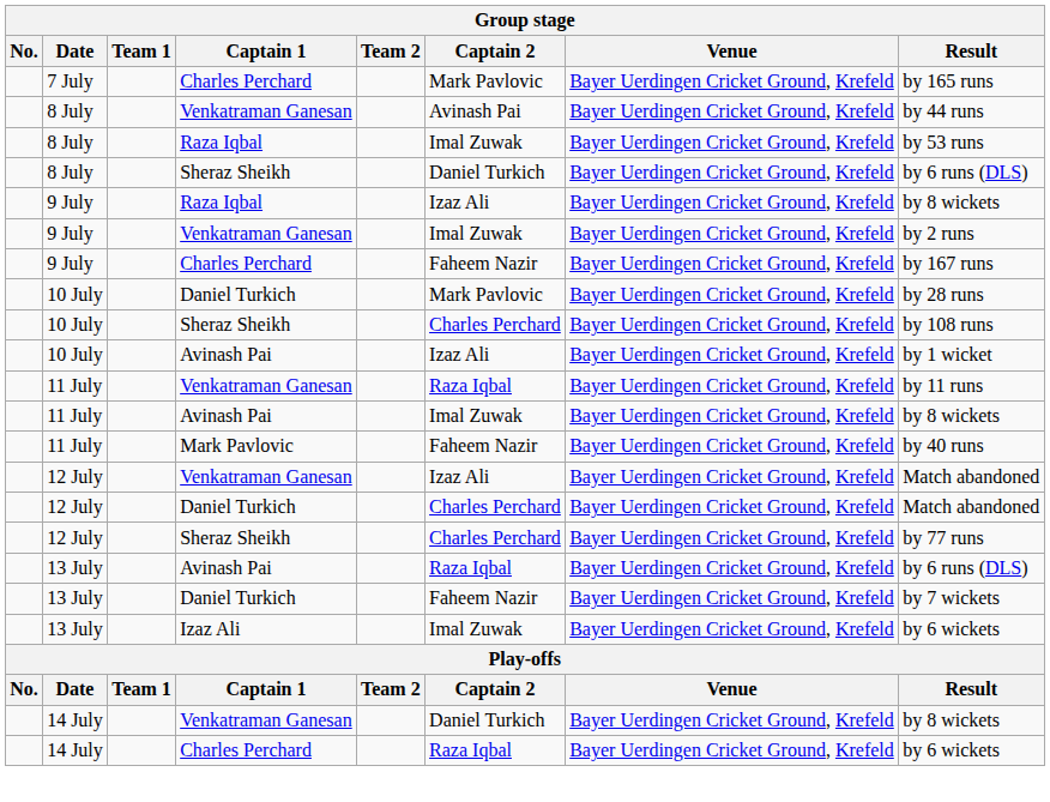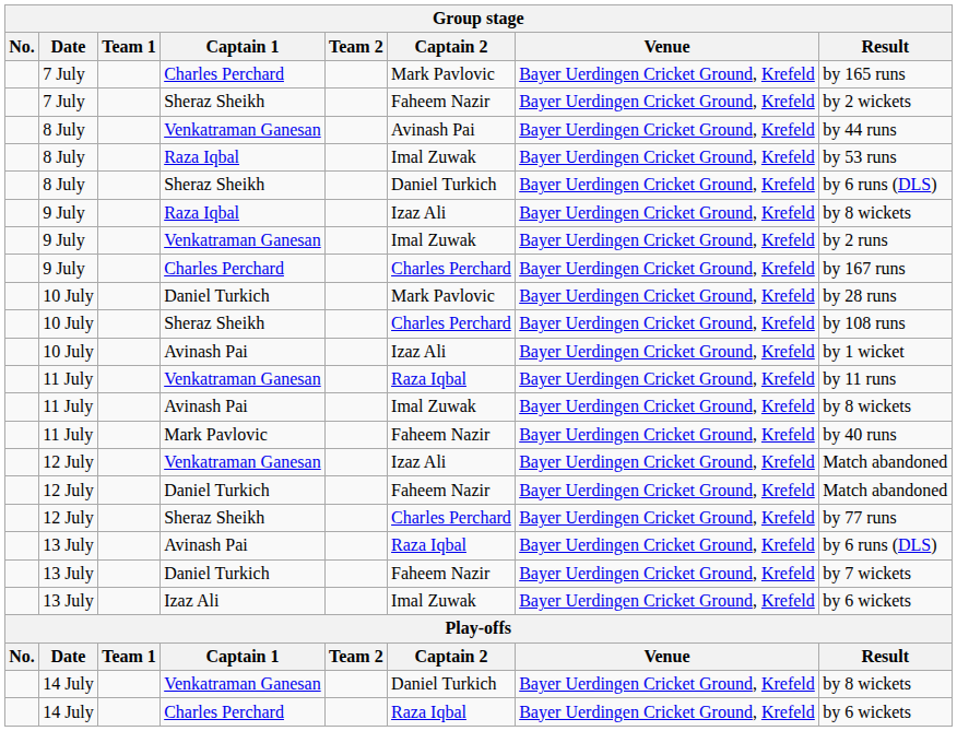 <table class="wikitable">
 <tr>
 <th colspan="8">Group stage</th>
 </tr>
 <tr>
 <th>No.</th>
 <th>Date</th>
 <th>Team 1</th>
 <th>Captain 1</th>
 <th>Team 2</th>
 <th>Captain 2</th>
 <th>Venue</th>
 <th>Result</th>
 </tr>
 <tr>
 <td></td>
 <td>7 July</td>
 <td></td>
 <td><a href='#'>Charles Perchard</a></td>
 <td></td>
 <td>Mark Pavlovic</td>
 <td><a href='#'>Bayer Uerdingen Cricket Ground</a>, <a href='#'>Krefeld</a></td>
 <td> by 165 runs</td>
+</tr>
+<tr>
+<td></td>
+<td>7 July</td>
+<td></td>
+<td>Sheraz Sheikh</td>
+<td></td>
+<td>Faheem Nazir</td>
+<td><a href='#'>Bayer Uerdingen Cricket Ground</a>, <a href='#'>Krefeld</a></td>
+<td> by 2 wickets</td>
 </tr>
 <tr>
 <td></td>
 <td>8 July</td>
 <td></td>
 <td><a href='#'>Venkatraman Ganesan</a></td>
 <td></td>
 <td>Avinash Pai</td>
 <td><a href='#'>Bayer Uerdingen Cricket Ground</a>, <a href='#'>Krefeld</a></td>
 <td> by 44 runs</td>
 </tr>
 <tr>
 <td></td>
 <td>8 July</td>
 <td></td>
 <td><a href='#'>Raza Iqbal</a></td>
 <td></td>
 <td>Imal Zuwak</td>
 <td><a href='#'>Bayer Uerdingen Cricket Ground</a>, <a href='#'>Krefeld</a></td>
 <td> by 53 runs</td>
 </tr>
 <tr>
 <td></td>
 <td>8 July</td>
 <td></td>
 <td>Sheraz Sheikh</td>
 <td></td>
 <td>Daniel Turkich</td>
 <td><a href='#'>Bayer Uerdingen Cricket Ground</a>, <a href='#'>Krefeld</a></td>
 <td> by 6 runs (<a href='#'>DLS</a>)</td>
 </tr>
 <tr>
 <td></td>
 <td>9 July</td>
 <td></td>
 <td><a href='#'>Raza Iqbal</a></td>
 <td></td>
 <td>Izaz Ali</td>
 <td><a href='#'>Bayer Uerdingen Cricket Ground</a>, <a href='#'>Krefeld</a></td>
 <td> by 8 wickets</td>
 </tr>
 <tr>
 <td></td>
 <td>9 July</td>
 <td></td>
 <td><a href='#'>Venkatraman Ganesan</a></td>
 <td></td>
 <td>Imal Zuwak</td>
 <td><a href='#'>Bayer Uerdingen Cricket Ground</a>, <a href='#'>Krefeld</a></td>
 <td> by 2 runs</td>
 </tr>
 <tr>
 <td></td>
 <td>9 July</td>
 <td></td>
 <td><a href='#'>Charles Perchard</a></td>
 <td></td>
-<td>Faheem Nazir</td>
+<td><a href='#'>Charles Perchard</a></td>
 <td><a href='#'>Bayer Uerdingen Cricket Ground</a>, <a href='#'>Krefeld</a></td>
 <td> by 167 runs</td>
 </tr>
 <tr>
 <td></td>
 <td>10 July</td>
 <td></td>
 <td>Daniel Turkich</td>
 <td></td>
 <td>Mark Pavlovic</td>
 <td><a href='#'>Bayer Uerdingen Cricket Ground</a>, <a href='#'>Krefeld</a></td>
 <td> by 28 runs</td>
 </tr>
 <tr>
 <td></td>
 <td>10 July</td>
 <td></td>
 <td>Sheraz Sheikh</td>
 <td></td>
 <td><a href='#'>Charles Perchard</a></td>
 <td><a href='#'>Bayer Uerdingen Cricket Ground</a>, <a href='#'>Krefeld</a></td>
 <td> by 108 runs</td>
 </tr>
 <tr>
 <td></td>
 <td>10 July</td>
 <td></td>
 <td>Avinash Pai</td>
 <td></td>
 <td>Izaz Ali</td>
 <td><a href='#'>Bayer Uerdingen Cricket Ground</a>, <a href='#'>Krefeld</a></td>
 <td> by 1 wicket</td>
 </tr>
 <tr>
 <td></td>
 <td>11 July</td>
 <td></td>
 <td><a href='#'>Venkatraman Ganesan</a></td>
 <td></td>
 <td><a href='#'>Raza Iqbal</a></td>
 <td><a href='#'>Bayer Uerdingen Cricket Ground</a>, <a href='#'>Krefeld</a></td>
 <td> by 11 runs</td>
 </tr>
 <tr>
 <td></td>
 <td>11 July</td>
 <td></td>
 <td>Avinash Pai</td>
 <td></td>
 <td>Imal Zuwak</td>
 <td><a href='#'>Bayer Uerdingen Cricket Ground</a>, <a href='#'>Krefeld</a></td>
 <td> by 8 wickets</td>
 </tr>
 <tr>
 <td></td>
 <td>11 July</td>
 <td></td>
 <td>Mark Pavlovic</td>
 <td></td>
 <td>Faheem Nazir</td>
 <td><a href='#'>Bayer Uerdingen Cricket Ground</a>, <a href='#'>Krefeld</a></td>
 <td> by 40 runs</td>
 </tr>
 <tr>
 <td></td>
 <td>12 July</td>
 <td></td>
 <td><a href='#'>Venkatraman Ganesan</a></td>
 <td></td>
 <td>Izaz Ali</td>
 <td><a href='#'>Bayer Uerdingen Cricket Ground</a>, <a href='#'>Krefeld</a></td>
 <td>Match abandoned</td>
 </tr>
 <tr>
 <td></td>
 <td>12 July</td>
 <td></td>
 <td>Daniel Turkich</td>
 <td></td>
-<td><a href='#'>Charles Perchard</a></td>
+<td>Faheem Nazir</td>
 <td><a href='#'>Bayer Uerdingen Cricket Ground</a>, <a href='#'>Krefeld</a></td>
 <td>Match abandoned</td>
 </tr>
 <tr>
 <td></td>
 <td>12 July</td>
 <td></td>
 <td>Sheraz Sheikh</td>
 <td></td>
 <td><a href='#'>Charles Perchard</a></td>
 <td><a href='#'>Bayer Uerdingen Cricket Ground</a>, <a href='#'>Krefeld</a></td>
 <td> by 77 runs</td>
 </tr>
 <tr>
 <td></td>
 <td>13 July</td>
 <td></td>
 <td>Avinash Pai</td>
 <td></td>
 <td><a href='#'>Raza Iqbal</a></td>
 <td><a href='#'>Bayer Uerdingen Cricket Ground</a>, <a href='#'>Krefeld</a></td>
 <td> by 6 runs (<a href='#'>DLS</a>)</td>
 </tr>
 <tr>
 <td></td>
 <td>13 July</td>
 <td></td>
 <td>Daniel Turkich</td>
 <td></td>
 <td>Faheem Nazir</td>
 <td><a href='#'>Bayer Uerdingen Cricket Ground</a>, <a href='#'>Krefeld</a></td>
 <td> by 7 wickets</td>
 </tr>
 <tr>
 <td></td>
 <td>13 July</td>
 <td></td>
 <td>Izaz Ali</td>
 <td></td>
 <td>Imal Zuwak</td>
 <td><a href='#'>Bayer Uerdingen Cricket Ground</a>, <a href='#'>Krefeld</a></td>
 <td> by 6 wickets</td>
 </tr>
 <tr>
 <th colspan="8">Play-offs</th>
 </tr>
 <tr>
 <th>No.</th>
 <th>Date</th>
 <th>Team 1</th>
 <th>Captain 1</th>
 <th>Team 2</th>
 <th>Captain 2</th>
 <th>Venue</th>
 <th>Result</th>
 </tr>
 <tr>
 <td></td>
 <td>14 July</td>
 <td></td>
 <td><a href='#'>Venkatraman Ganesan</a></td>
 <td></td>
 <td>Daniel Turkich</td>
 <td><a href='#'>Bayer Uerdingen Cricket Ground</a>, <a href='#'>Krefeld</a></td>
 <td> by 8 wickets</td>
 </tr>
 <tr>
 <td></td>
 <td>14 July</td>
 <td></td>
 <td><a href='#'>Charles Perchard</a></td>
 <td></td>
 <td><a href='#'>Raza Iqbal</a></td>
 <td><a href='#'>Bayer Uerdingen Cricket Ground</a>, <a href='#'>Krefeld</a></td>
 <td> by 6 wickets</td>
 </tr>
 </table>
